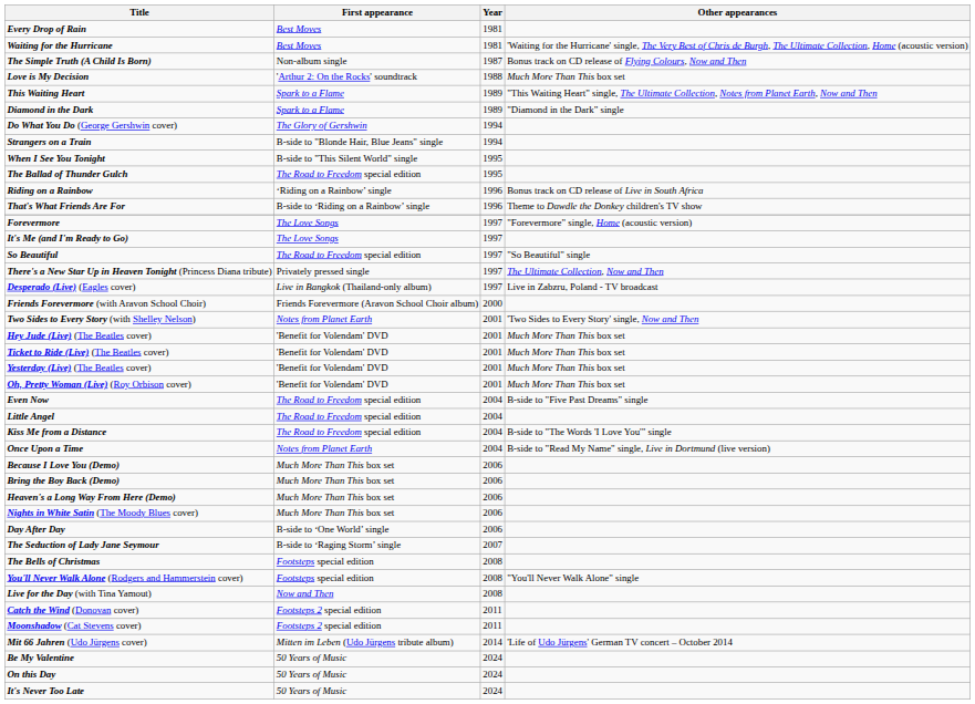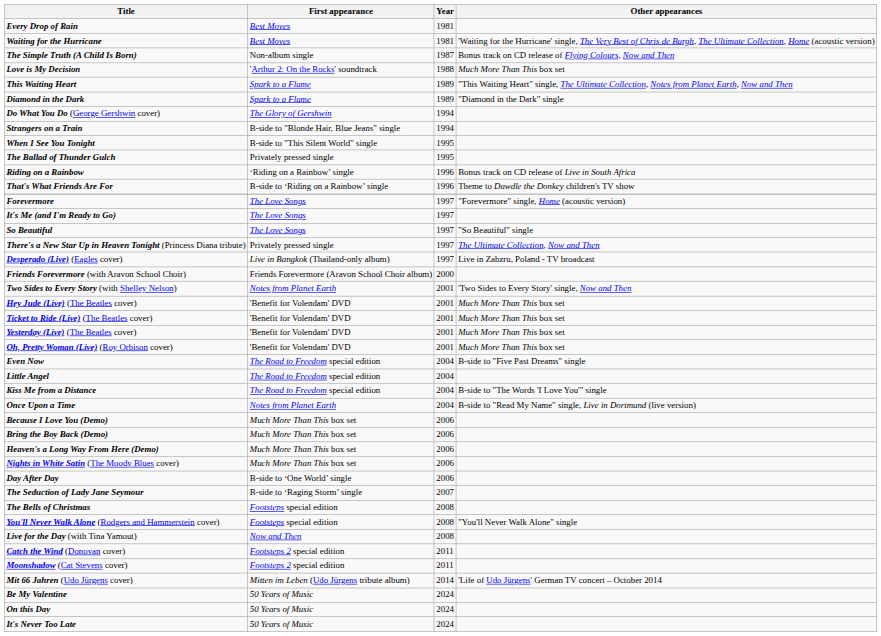 <table class="wikitable sortable" border="1" style="font-size: 85%;">
 <tr>
 <th>Title</th>
 <th>First appearance</th>
 <th>Year</th>
 <th>Other appearances</th>
 </tr>
 <tr>
 <td><strong><em>Every Drop of Rain</em></strong></td>
 <td><em><a href='#'>Best Moves</a></em></td>
 <td>1981</td>
 <td></td>
 </tr>
 <tr>
 <td><strong><em>Waiting for the Hurricane</em></strong></td>
 <td><em><a href='#'>Best Moves</a></em></td>
 <td>1981</td>
 <td>'Waiting for the Hurricane' single, <em><a href='#'>The Very Best of Chris de Burgh</a></em>, <em><a href='#'>The Ultimate Collection</a></em>, <em><a href='#'>Home</a></em> (acoustic version)</td>
 </tr>
 <tr>
 <td><strong><em>The Simple Truth (A Child Is Born)</em></strong></td>
 <td>Non-album single</td>
 <td>1987</td>
 <td>Bonus track on CD release of <em><a href='#'>Flying Colours</a></em>, <em><a href='#'>Now and Then</a></em></td>
 </tr>
 <tr>
 <td><strong><em>Love is My Decision</em></strong></td>
 <td>'<a href='#'>Arthur 2: On the Rocks</a>' soundtrack</td>
 <td>1988</td>
 <td><em>Much More Than This</em> box set</td>
 </tr>
 <tr>
 <td><strong><em>This Waiting Heart</em></strong></td>
 <td><em><a href='#'>Spark to a Flame</a></em></td>
 <td>1989</td>
 <td>"This Waiting Heart" single, <em><a href='#'>The Ultimate Collection</a></em>, <em><a href='#'>Notes from Planet Earth</a></em>, <em><a href='#'>Now and Then</a></em></td>
 </tr>
 <tr>
 <td><strong><em>Diamond in the Dark</em></strong></td>
 <td><em><a href='#'>Spark to a Flame</a></em></td>
 <td>1989</td>
 <td>"Diamond in the Dark" single</td>
 </tr>
 <tr>
 <td><strong><em> Do What You Do</em></strong> (<a href='#'>George Gershwin</a> cover)</td>
 <td><em><a href='#'>The Glory of Gershwin</a></em></td>
 <td>1994</td>
 <td></td>
 </tr>
 <tr>
 <td><strong><em>Strangers on a Train</em></strong></td>
 <td>B-side to "Blonde Hair, Blue Jeans" single</td>
 <td>1994</td>
 <td></td>
 </tr>
 <tr>
 <td><strong><em>When I See You Tonight</em></strong></td>
 <td>B-side to "This Silent World" single</td>
 <td>1995</td>
 <td></td>
 </tr>
 <tr>
 <td><strong><em>The Ballad of Thunder Gulch</em></strong></td>
-<td><em><a href='#'>The Road to Freedom</a></em> special edition</td>
+<td>Privately pressed single</td>
 <td>1995</td>
 <td></td>
 </tr>
 <tr>
 <td><strong><em>Riding on a Rainbow</em></strong></td>
 <td>‘Riding on a Rainbow’ single</td>
 <td>1996</td>
 <td>Bonus track on CD release of <em>Live in South Africa</em></td>
 </tr>
 <tr>
 <td><strong><em>That's What Friends Are For</em></strong></td>
 <td>B-side to ‘Riding on a Rainbow’ single</td>
 <td>1996</td>
 <td>Theme to <em>Dawdle the Donkey</em> children's TV show</td>
 </tr>
 <tr>
 </tr>
 <tr>
 <td><strong><em>Forevermore</em></strong></td>
 <td><em><a href='#'>The Love Songs</a></em></td>
 <td>1997</td>
 <td>"Forevermore" single, <em><a href='#'>Home</a></em> (acoustic version)</td>
 </tr>
 <tr>
 <td><strong><em> It's Me (and I'm Ready to Go)</em></strong></td>
 <td><em><a href='#'>The Love Songs</a></em></td>
 <td>1997</td>
 <td></td>
 </tr>
 <tr>
 <td><strong><em>So Beautiful</em></strong></td>
-<td><em><a href='#'>The Road to Freedom</a></em> special edition</td>
+<td><em><a href='#'>The Love Songs</a></em></td>
 <td>1997</td>
 <td>"So Beautiful" single</td>
 </tr>
 <tr>
 <td><strong><em>There's a New Star Up in Heaven Tonight </em></strong>(Princess Diana tribute)</td>
 <td>Privately pressed single</td>
 <td>1997</td>
 <td><em><a href='#'>The Ultimate Collection</a></em>, <em><a href='#'>Now and Then</a></em></td>
 </tr>
 <tr>
 <td><strong><em><a href='#'>Desperado (Live)</a></em></strong> (<a href='#'>Eagles</a> cover)</td>
 <td><em>Live in Bangkok</em> (Thailand-only album)</td>
 <td>1997</td>
 <td>Live in Zabzru, Poland - TV broadcast</td>
 </tr>
 <tr>
 <td><strong><em>Friends Forevermore</em></strong> (with Aravon School Choir)</td>
 <td>Friends Forevermore (Aravon School Choir album)</td>
 <td>2000</td>
 <td></td>
 </tr>
 <tr>
 <td><strong><em>Two Sides to Every Story</em></strong> (with <a href='#'>Shelley Nelson</a>)</td>
 <td><em><a href='#'>Notes from Planet Earth</a></em></td>
 <td>2001</td>
 <td>'Two Sides to Every Story' single, <em><a href='#'>Now and Then</a></em></td>
 </tr>
 <tr>
 <td><strong><em><a href='#'>Hey Jude (Live)</a></em></strong> (<a href='#'>The Beatles</a> cover)</td>
 <td>'Benefit for Volendam' DVD</td>
 <td>2001</td>
 <td><em>Much More Than This</em> box set</td>
 </tr>
 <tr>
 <td><strong><em><a href='#'>Ticket to Ride (Live)</a></em></strong> (<a href='#'>The Beatles</a> cover)</td>
 <td>'Benefit for Volendam' DVD</td>
 <td>2001</td>
 <td><em>Much More Than This</em> box set</td>
 </tr>
 <tr>
 <td><strong><em><a href='#'>Yesterday (Live)</a></em></strong> (<a href='#'>The Beatles</a> cover)</td>
 <td>'Benefit for Volendam' DVD</td>
 <td>2001</td>
 <td><em>Much More Than This</em> box set</td>
 </tr>
 <tr>
 <td><strong><em><a href='#'>Oh, Pretty Woman (Live)</a></em></strong> (<a href='#'>Roy Orbison</a> cover)</td>
 <td>'Benefit for Volendam' DVD</td>
 <td>2001</td>
 <td><em>Much More Than This</em> box set</td>
 </tr>
 <tr>
 <td><strong><em>Even Now</em></strong></td>
 <td><em><a href='#'>The Road to Freedom</a></em> special edition</td>
 <td>2004</td>
 <td>B-side to "Five Past Dreams" single</td>
 </tr>
 <tr>
 <td><strong><em>Little Angel</em></strong></td>
 <td><em><a href='#'>The Road to Freedom</a></em> special edition</td>
 <td>2004</td>
 <td></td>
 </tr>
 <tr>
 <td><strong><em>Kiss Me from a Distance</em></strong></td>
 <td><em><a href='#'>The Road to Freedom</a></em> special edition</td>
 <td>2004</td>
 <td>B-side to "The Words 'I Love You'" single</td>
 </tr>
 <tr>
 <td><strong><em>Once Upon a Time</em></strong></td>
 <td><em><a href='#'>Notes from Planet Earth</a></em></td>
 <td>2004</td>
 <td>B-side to "Read My Name" single, <em>Live in Dortmund</em> (live version)</td>
 </tr>
 <tr>
 <td><strong><em>Because I Love You (Demo)</em></strong></td>
 <td><em>Much More Than This</em> box set</td>
 <td>2006</td>
 <td></td>
 </tr>
 <tr>
 <td><strong><em>Bring the Boy Back (Demo)</em></strong></td>
 <td><em>Much More Than This</em> box set</td>
 <td>2006</td>
 <td></td>
 </tr>
 <tr>
 <td><strong><em>Heaven's a Long Way From Here (Demo)</em></strong></td>
 <td><em>Much More Than This</em> box set</td>
 <td>2006</td>
 <td></td>
 </tr>
 <tr>
 <td><strong><em><a href='#'>Nights in White Satin</a></em></strong> (<a href='#'>The Moody Blues</a> cover)</td>
 <td><em>Much More Than This</em> box set</td>
 <td>2006</td>
 <td></td>
 </tr>
 <tr>
 <td><strong><em> Day After Day</em></strong></td>
 <td>B-side to ‘One World’ single</td>
 <td>2006</td>
 <td></td>
 </tr>
 <tr>
 <td><strong><em>The Seduction of Lady Jane Seymour</em></strong></td>
 <td>B-side to ‘Raging Storm’ single</td>
 <td>2007</td>
 <td></td>
 </tr>
 <tr>
 <td><strong><em>The Bells of Christmas </em></strong></td>
 <td><em><a href='#'>Footsteps</a></em> special edition</td>
 <td>2008</td>
 <td></td>
 </tr>
 <tr>
 <td><strong><em><a href='#'>You'll Never Walk Alone</a> </em></strong> (<a href='#'>Rodgers and Hammerstein</a> cover)</td>
 <td><em><a href='#'>Footsteps</a></em> special edition</td>
 <td>2008</td>
 <td>"You'll Never Walk Alone" single</td>
 </tr>
 <tr>
 <td><strong><em>Live for the Day</em></strong> (with Tina Yamout)</td>
 <td><em><a href='#'>Now and Then</a></em></td>
 <td>2008</td>
 <td></td>
 </tr>
 <tr>
 <td><strong><em><a href='#'>Catch the Wind</a> </em></strong> (<a href='#'>Donovan</a> cover)</td>
 <td><em><a href='#'>Footsteps 2</a></em> special edition</td>
 <td>2011</td>
 <td></td>
 </tr>
 <tr>
 <td><strong><em><a href='#'>Moonshadow</a> </em></strong> (<a href='#'>Cat Stevens</a> cover)</td>
 <td><em><a href='#'>Footsteps 2</a></em> special edition</td>
 <td>2011</td>
 <td></td>
 </tr>
 <tr>
 <td><strong><em>Mit 66 Jahren</em></strong> (<a href='#'>Udo Jürgens</a> cover)</td>
 <td><em>Mitten im Leben</em> (<a href='#'>Udo Jürgens</a> tribute album)</td>
 <td>2014</td>
 <td>'Life of <a href='#'>Udo Jürgens</a>' German TV concert – October 2014</td>
 </tr>
 <tr>
 <td><strong><em>Be My Valentine</em></strong></td>
 <td><em>50 Years of Music</em></td>
 <td>2024</td>
 <td></td>
 </tr>
 <tr>
 <td><strong><em>On this Day</em></strong></td>
 <td><em>50 Years of Music</em></td>
 <td>2024</td>
 <td></td>
 </tr>
 <tr>
 <td><strong><em>It's Never Too Late</em></strong></td>
 <td><em>50 Years of Music</em></td>
 <td>2024</td>
 <td></td>
 </tr>
 </table>
